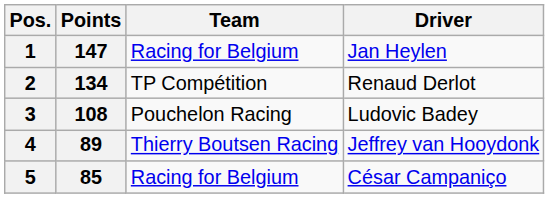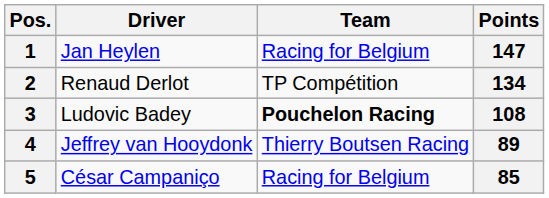 <table class="wikitable" style="font-size: 85%">
 <tr>
 <th>Pos.</th>
+<th>Driver</th>
+<th>Team</th>
 <th>Points</th>
-<th>Team</th>
-<th>Driver</th>
 </tr>
 <tr>
 <th>1</th>
+<td> <a href='#'>Jan Heylen</a></td>
+<td> <a href='#'>Racing for Belgium</a></td>
 <th>147</th>
-<td> <a href='#'>Racing for Belgium</a></td>
-<td> <a href='#'>Jan Heylen</a></td>
 </tr>
 <tr>
 <th>2</th>
+<td> Renaud Derlot</td>
+<td> TP Compétition</td>
 <th>134</th>
-<td> TP Compétition</td>
-<td> Renaud Derlot</td>
 </tr>
 <tr>
 <th>3</th>
+<td> Ludovic Badey</td>
+<td><strong> Pouchelon Racing</strong></td>
 <th>108</th>
-<td> Pouchelon Racing</td>
-<td> Ludovic Badey</td>
 </tr>
 <tr>
 <th>4</th>
+<td> <a href='#'>Jeffrey van Hooydonk</a></td>
+<td> <a href='#'>Thierry Boutsen Racing</a></td>
 <th>89</th>
-<td> <a href='#'>Thierry Boutsen Racing</a></td>
-<td> <a href='#'>Jeffrey van Hooydonk</a></td>
 </tr>
 <tr>
 <th>5</th>
+<td> <a href='#'>César Campaniço</a></td>
+<td> <a href='#'>Racing for Belgium</a></td>
 <th>85</th>
-<td> <a href='#'>Racing for Belgium</a></td>
-<td> <a href='#'>César Campaniço</a></td>
 </tr>
 </table>
